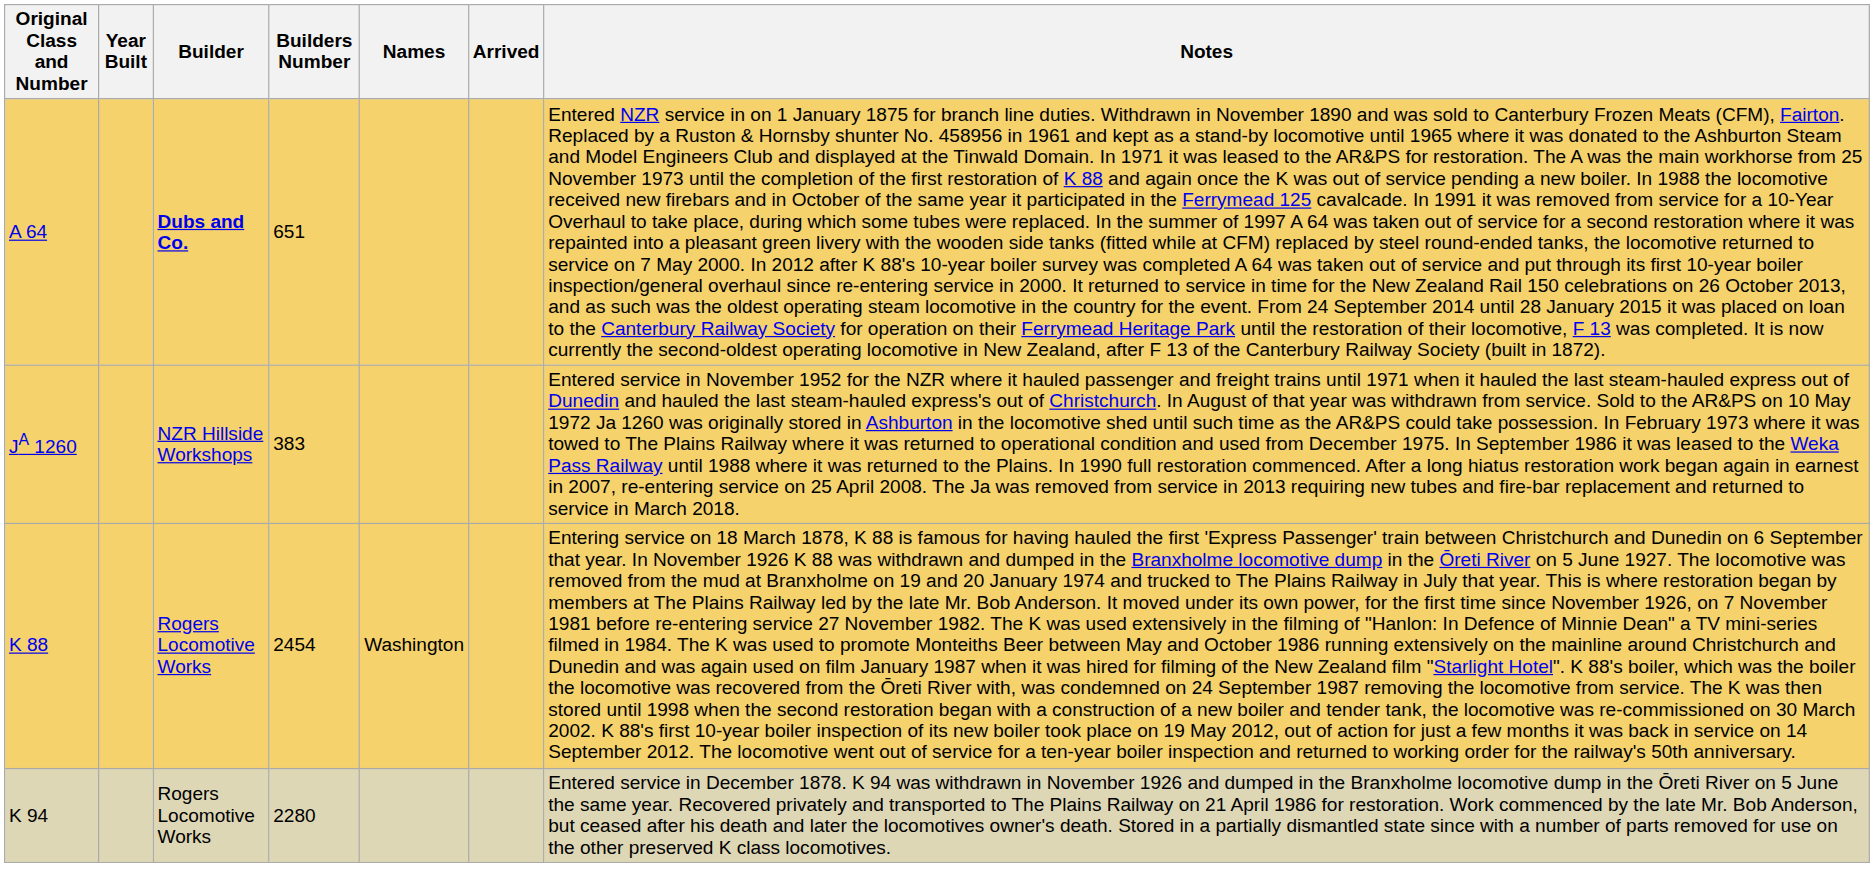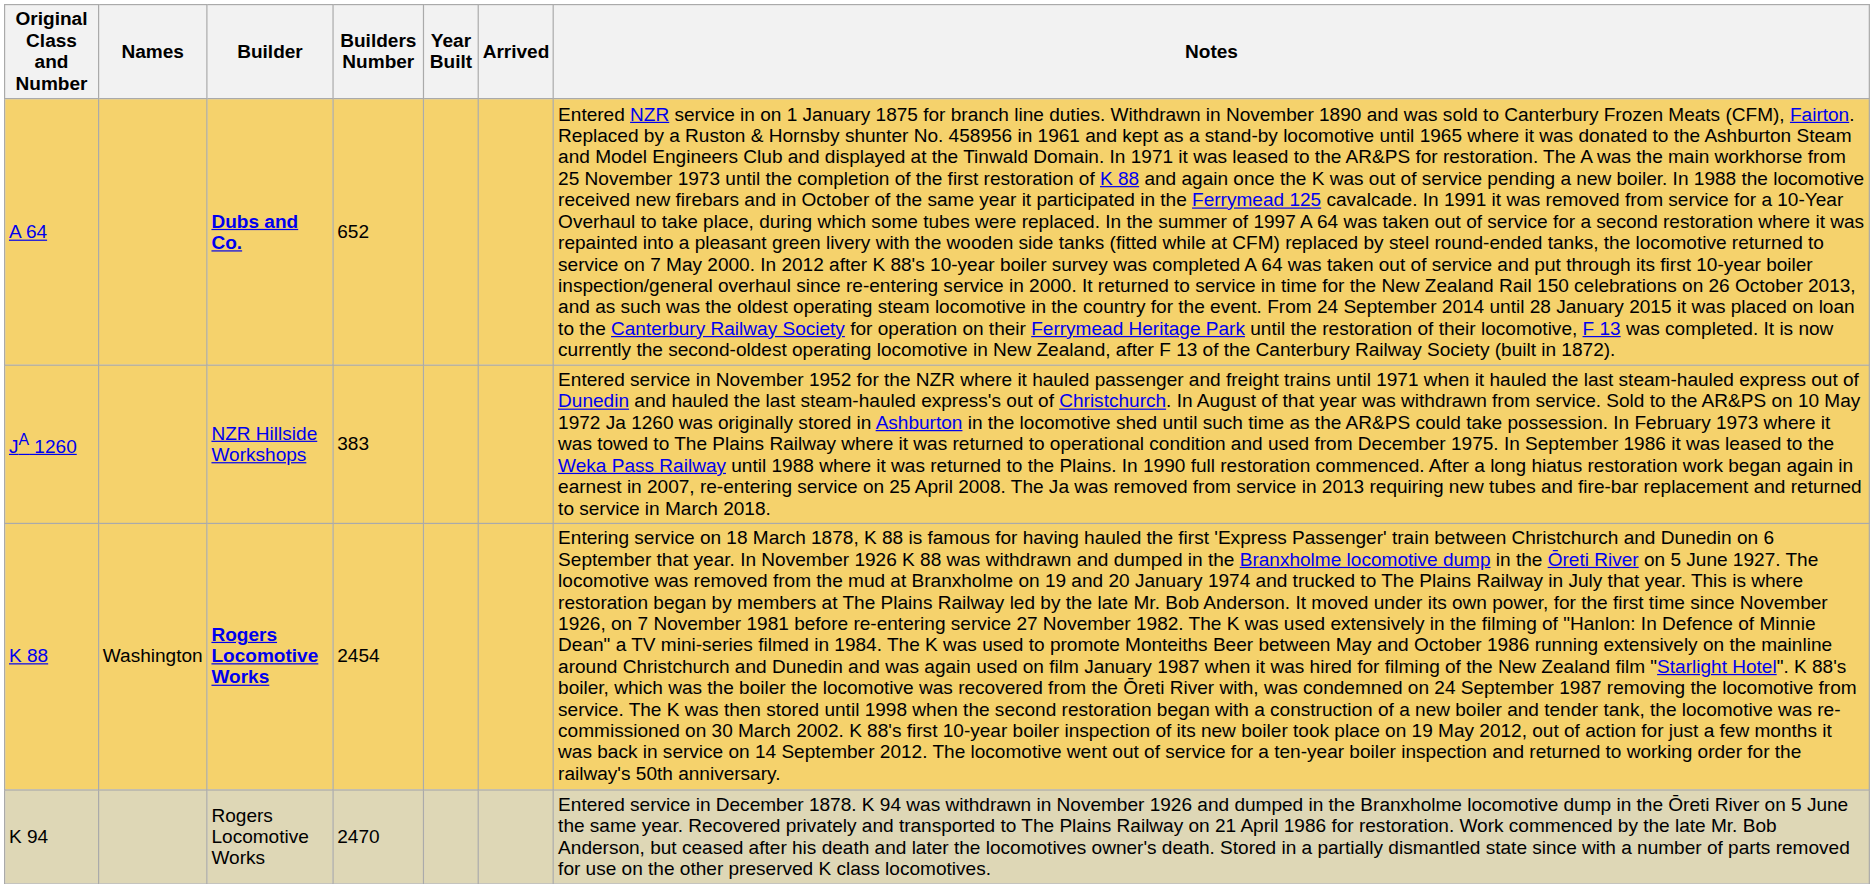 <table class="sortable wikitable" border="1">
 <tr>
 <th>Original Class and Number</th>
-<th>Year Built</th>
+<th>Names</th>
 <th>Builder</th>
 <th>Builders Number</th>
-<th>Names</th>
+<th>Year Built</th>
 <th>Arrived</th>
 <th>Notes</th>
 </tr>
 <tr style="background:#F5D26C;">
 <td><a href='#'>A 64</a></td>
 <td></td>
 <td><strong><a href='#'>Dubs and Co.</a></strong></td>
-<td>651</td>
+<td>652</td>
 <td></td>
 <td></td>
 <td>Entered <a href='#'>NZR</a> service in on 1 January 1875 for branch line duties. Withdrawn in November 1890 and was sold to Canterbury Frozen Meats (CFM), <a href='#'>Fairton</a>. Replaced by a Ruston & Hornsby shunter No. 458956 in 1961 and kept as a stand-by locomotive until 1965 where it was donated to the Ashburton Steam and Model Engineers Club and displayed at the Tinwald Domain. In 1971 it was leased to the AR&PS for restoration. The A was the main workhorse from 25 November 1973 until the completion of the first restoration of <a href='#'>K 88</a> and again once the K was out of service pending a new boiler. In 1988 the locomotive received new firebars and in October of the same year it participated in the <a href='#'>Ferrymead 125</a> cavalcade. In 1991 it was removed from service for a 10-Year Overhaul to take place, during which some tubes were replaced. In the summer of 1997 A 64 was taken out of service for a second restoration where it was repainted into a pleasant green livery with the wooden side tanks (fitted while at CFM) replaced by steel round-ended tanks, the locomotive returned to service on 7 May 2000. In 2012 after K 88's 10-year boiler survey was completed A 64 was taken out of service and put through its first 10-year boiler inspection/general overhaul since re-entering service in 2000. It returned to service in time for the New Zealand Rail 150 celebrations on 26 October 2013, and as such was the oldest operating steam locomotive in the country for the event. From 24 September 2014 until 28 January 2015 it was placed on loan to the <a href='#'>Canterbury Railway Society</a> for operation on their <a href='#'>Ferrymead Heritage Park</a> until the restoration of their locomotive, <a href='#'>F 13</a> was completed. It is now currently the second-oldest operating locomotive in New Zealand, after F 13 of the Canterbury Railway Society (built in 1872).</td>
 </tr>
 <tr style="background:#F5D26C">
 <td><a href='#'>J<sup>A</sup> 1260</a></td>
 <td></td>
 <td><a href='#'>NZR Hillside Workshops</a></td>
 <td>383</td>
 <td></td>
 <td></td>
 <td>Entered service in November 1952 for the NZR where it hauled passenger and freight trains until 1971 when it hauled the last steam-hauled express out of <a href='#'>Dunedin</a> and hauled the last steam-hauled express's out of <a href='#'>Christchurch</a>. In August of that year was withdrawn from service. Sold to the AR&PS on 10 May 1972 Ja 1260 was originally stored in <a href='#'>Ashburton</a> in the locomotive shed until such time as the AR&PS could take possession. In February 1973 where it was towed to The Plains Railway where it was returned to operational condition and used from December 1975. In September 1986 it was leased to the <a href='#'>Weka Pass Railway</a> until 1988 where it was returned to the Plains. In 1990 full restoration commenced. After a long hiatus restoration work began again in earnest in 2007, re-entering service on 25 April 2008. The Ja was removed from service in 2013 requiring new tubes and fire-bar replacement and returned to service in March 2018.</td>
 </tr>
 <tr style="background:#F5D26C">
 <td><a href='#'>K 88</a></td>
+<td>Washington</td>
+<td><strong><a href='#'>Rogers Locomotive Works</a></strong></td>
+<td>2454</td>
 <td></td>
-<td><a href='#'>Rogers Locomotive Works</a></td>
-<td>2454</td>
-<td>Washington</td>
 <td></td>
 <td>Entering service on 18 March 1878, K 88 is famous for having hauled the first 'Express Passenger' train between Christchurch and Dunedin on 6 September that year. In November 1926 K 88 was withdrawn and dumped in the <a href='#'>Branxholme locomotive dump</a> in the <a href='#'>Ōreti River</a> on 5 June 1927. The locomotive was removed from the mud at Branxholme on 19 and 20 January 1974 and trucked to The Plains Railway in July that year. This is where restoration began by members at The Plains Railway led by the late Mr. Bob Anderson. It moved under its own power, for the first time since November 1926, on 7 November 1981 before re-entering service 27 November 1982. The K was used extensively in the filming of "Hanlon: In Defence of Minnie Dean" a TV mini-series filmed in 1984. The K was used to promote Monteiths Beer between May and October 1986 running extensively on the mainline around Christchurch and Dunedin and was again used on film January 1987 when it was hired for filming of the New Zealand film "<a href='#'>Starlight Hotel</a>". K 88's boiler, which was the boiler the locomotive was recovered from the Ōreti River with, was condemned on 24 September 1987 removing the locomotive from service. The K was then stored until 1998 when the second restoration began with a construction of a new boiler and tender tank, the locomotive was re-commissioned on 30 March 2002. K 88's first 10-year boiler inspection of its new boiler took place on 19 May 2012, out of action for just a few months it was back in service on 14 September 2012. The locomotive went out of service for a ten-year boiler inspection and returned to working order for the railway's 50th anniversary.</td>
 </tr>
 <tr style="background:#DED7B6;">
 <td>K 94</td>
 <td></td>
 <td Rogers Locomotive and Machine Works>Rogers Locomotive Works</td>
-<td>2280</td>
+<td>2470</td>
 <td></td>
 <td></td>
 <td>Entered service in December 1878. K 94 was withdrawn in November 1926 and dumped in the Branxholme locomotive dump in the Ōreti River on 5 June the same year. Recovered privately and transported to The Plains Railway on 21 April 1986 for restoration. Work commenced by the late Mr. Bob Anderson, but ceased after his death and later the locomotives owner's death. Stored in a partially dismantled state since with a number of parts removed for use on the other preserved K class locomotives.</td>
 </tr>
 </table>
